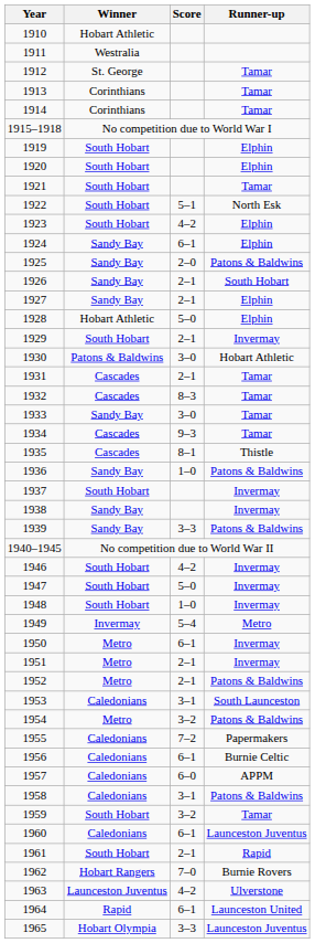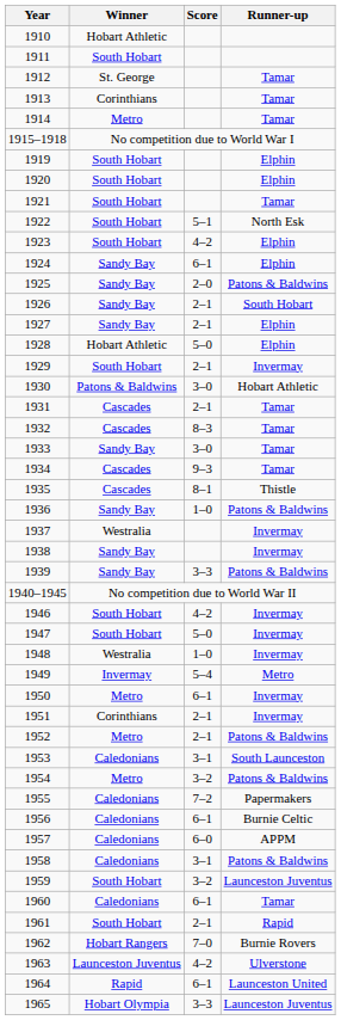 <table class="wikitable" style="text-align:center">
 <tr>
 <th>Year</th>
 <th>Winner</th>
 <th>Score</th>
 <th>Runner-up</th>
 </tr>
 <tr>
 <td>1910</td>
 <td>Hobart Athletic</td>
 <td></td>
 <td></td>
 </tr>
 <tr>
 <td>1911</td>
-<td>Westralia</td>
+<td><a href='#'>South Hobart</a></td>
 <td></td>
 <td></td>
 </tr>
 <tr>
 <td>1912</td>
 <td>St. George</td>
 <td></td>
 <td><a href='#'>Tamar</a></td>
 </tr>
 <tr>
 <td>1913</td>
 <td>Corinthians</td>
 <td></td>
 <td><a href='#'>Tamar</a></td>
 </tr>
 <tr>
 <td>1914</td>
-<td>Corinthians</td>
+<td><a href='#'>Metro</a></td>
 <td></td>
 <td><a href='#'>Tamar</a></td>
 </tr>
 <tr>
 <td>1915–1918</td>
 <td colspan=3>No competition due to World War I</td>
 </tr>
 <tr>
 <td>1919</td>
 <td><a href='#'>South Hobart</a></td>
 <td></td>
 <td><a href='#'>Elphin</a></td>
 </tr>
 <tr>
 <td>1920</td>
 <td><a href='#'>South Hobart</a></td>
 <td></td>
 <td><a href='#'>Elphin</a></td>
 </tr>
 <tr>
 <td>1921</td>
 <td><a href='#'>South Hobart</a></td>
 <td></td>
 <td><a href='#'>Tamar</a></td>
 </tr>
 <tr>
 <td>1922</td>
 <td><a href='#'>South Hobart</a></td>
 <td>5–1</td>
 <td>North Esk</td>
 </tr>
 <tr>
 <td>1923</td>
 <td><a href='#'>South Hobart</a></td>
 <td>4–2</td>
 <td><a href='#'>Elphin</a></td>
 </tr>
 <tr>
 <td>1924</td>
 <td><a href='#'>Sandy Bay</a></td>
 <td>6–1</td>
 <td><a href='#'>Elphin</a></td>
 </tr>
 <tr>
 <td>1925</td>
 <td><a href='#'>Sandy Bay</a></td>
 <td>2–0</td>
 <td><a href='#'>Patons & Baldwins</a></td>
 </tr>
 <tr>
 <td>1926</td>
 <td><a href='#'>Sandy Bay</a></td>
 <td>2–1</td>
 <td><a href='#'>South Hobart</a></td>
 </tr>
 <tr>
 <td>1927</td>
 <td><a href='#'>Sandy Bay</a></td>
 <td>2–1</td>
 <td><a href='#'>Elphin</a></td>
 </tr>
 <tr>
 <td>1928</td>
 <td>Hobart Athletic</td>
 <td>5–0</td>
 <td><a href='#'>Elphin</a></td>
 </tr>
 <tr>
 <td>1929</td>
 <td><a href='#'>South Hobart</a></td>
 <td>2–1</td>
 <td><a href='#'>Invermay</a></td>
 </tr>
 <tr>
 <td>1930</td>
 <td><a href='#'>Patons & Baldwins</a></td>
 <td>3–0</td>
 <td>Hobart Athletic</td>
 </tr>
 <tr>
 <td>1931</td>
 <td><a href='#'>Cascades</a></td>
 <td>2–1</td>
 <td><a href='#'>Tamar</a></td>
 </tr>
 <tr>
 <td>1932</td>
 <td><a href='#'>Cascades</a></td>
 <td>8–3</td>
 <td><a href='#'>Tamar</a></td>
 </tr>
 <tr>
 <td>1933</td>
 <td><a href='#'>Sandy Bay</a></td>
 <td>3–0</td>
 <td><a href='#'>Tamar</a></td>
 </tr>
 <tr>
 <td>1934</td>
 <td><a href='#'>Cascades</a></td>
 <td>9–3</td>
 <td><a href='#'>Tamar</a></td>
 </tr>
 <tr>
 <td>1935</td>
 <td><a href='#'>Cascades</a></td>
 <td>8–1</td>
 <td>Thistle</td>
 </tr>
 <tr>
 <td>1936</td>
 <td><a href='#'>Sandy Bay</a></td>
 <td>1–0</td>
 <td><a href='#'>Patons & Baldwins</a></td>
 </tr>
 <tr>
 <td>1937</td>
-<td><a href='#'>South Hobart</a></td>
+<td>Westralia</td>
 <td></td>
 <td><a href='#'>Invermay</a></td>
 </tr>
 <tr>
 <td>1938</td>
 <td><a href='#'>Sandy Bay</a></td>
 <td></td>
 <td><a href='#'>Invermay</a></td>
 </tr>
 <tr>
 <td>1939</td>
 <td><a href='#'>Sandy Bay</a></td>
 <td>3–3</td>
 <td><a href='#'>Patons & Baldwins</a></td>
 </tr>
 <tr>
 <td>1940–1945</td>
 <td colspan=3>No competition due to World War II</td>
 </tr>
 <tr>
 <td>1946</td>
 <td><a href='#'>South Hobart</a></td>
 <td>4–2</td>
 <td><a href='#'>Invermay</a></td>
 </tr>
 <tr>
 <td>1947</td>
 <td><a href='#'>South Hobart</a></td>
 <td>5–0</td>
 <td><a href='#'>Invermay</a></td>
 </tr>
 <tr>
 <td>1948</td>
-<td><a href='#'>South Hobart</a></td>
+<td>Westralia</td>
 <td>1–0</td>
 <td><a href='#'>Invermay</a></td>
 </tr>
 <tr>
 <td>1949</td>
 <td><a href='#'>Invermay</a></td>
 <td>5–4</td>
 <td><a href='#'>Metro</a></td>
 </tr>
 <tr>
 <td>1950</td>
 <td><a href='#'>Metro</a></td>
 <td>6–1</td>
 <td><a href='#'>Invermay</a></td>
 </tr>
 <tr>
 <td>1951</td>
-<td><a href='#'>Metro</a></td>
+<td>Corinthians</td>
 <td>2–1</td>
 <td><a href='#'>Invermay</a></td>
 </tr>
 <tr>
 <td>1952</td>
 <td><a href='#'>Metro</a></td>
 <td>2–1</td>
 <td><a href='#'>Patons & Baldwins</a></td>
 </tr>
 <tr>
 <td>1953</td>
 <td><a href='#'>Caledonians</a></td>
 <td>3–1</td>
 <td><a href='#'>South Launceston</a></td>
 </tr>
 <tr>
 <td>1954</td>
 <td><a href='#'>Metro</a></td>
 <td>3–2</td>
 <td><a href='#'>Patons & Baldwins</a></td>
 </tr>
 <tr>
 <td>1955</td>
 <td><a href='#'>Caledonians</a></td>
 <td>7–2</td>
 <td>Papermakers</td>
 </tr>
 <tr>
 <td>1956</td>
 <td><a href='#'>Caledonians</a></td>
 <td>6–1</td>
 <td>Burnie Celtic</td>
 </tr>
 <tr>
 <td>1957</td>
 <td><a href='#'>Caledonians</a></td>
 <td>6–0</td>
 <td>APPM</td>
 </tr>
 <tr>
 <td>1958</td>
 <td><a href='#'>Caledonians</a></td>
 <td>3–1</td>
 <td><a href='#'>Patons & Baldwins</a></td>
 </tr>
 <tr>
 <td>1959</td>
 <td><a href='#'>South Hobart</a></td>
 <td>3–2</td>
-<td><a href='#'>Tamar</a></td>
+<td><a href='#'>Launceston Juventus</a></td>
 </tr>
 <tr>
 <td>1960</td>
 <td><a href='#'>Caledonians</a></td>
 <td>6–1</td>
-<td><a href='#'>Launceston Juventus</a></td>
+<td><a href='#'>Tamar</a></td>
 </tr>
 <tr>
 <td>1961</td>
 <td><a href='#'>South Hobart</a></td>
 <td>2–1</td>
 <td><a href='#'>Rapid</a></td>
 </tr>
 <tr>
 <td>1962</td>
 <td><a href='#'>Hobart Rangers</a></td>
 <td>7–0</td>
 <td>Burnie Rovers</td>
 </tr>
 <tr>
 <td>1963</td>
 <td><a href='#'>Launceston Juventus</a></td>
 <td>4–2</td>
 <td><a href='#'>Ulverstone</a></td>
 </tr>
 <tr>
 <td>1964</td>
 <td><a href='#'>Rapid</a></td>
 <td>6–1</td>
 <td><a href='#'>Launceston United</a></td>
 </tr>
 <tr>
 <td>1965</td>
 <td><a href='#'>Hobart Olympia</a></td>
 <td>3–3</td>
 <td><a href='#'>Launceston Juventus</a></td>
 </tr>
 </table>
